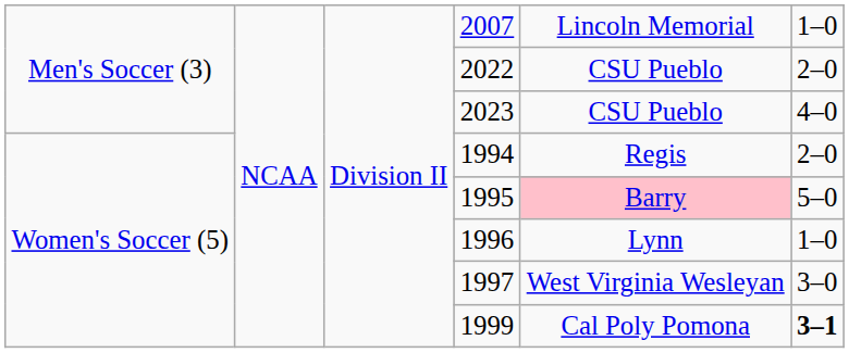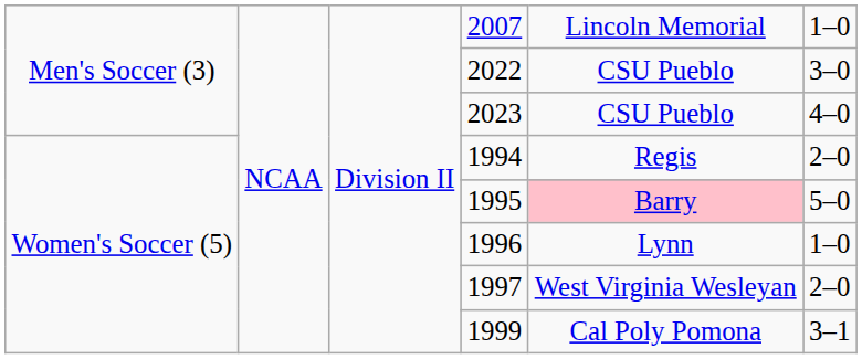 <table class="wikitable" style="text-align:center">
 <tr align="center">
 <td rowspan="3"><a href='#'>Men's Soccer</a> (3)</td>
 <td rowspan="8"><a href='#'>NCAA</a></td>
 <td rowspan="8"><a href='#'>Division II</a></td>
 <td><a href='#'>2007</a></td>
 <td><a href='#'>Lincoln Memorial</a></td>
 <td>1–0</td>
 </tr>
 <tr align="center">
 <td>2022</td>
 <td><a href='#'>CSU Pueblo</a></td>
-<td>2–0</td>
+<td>3–0</td>
 </tr>
 <tr align="center">
 <td>2023</td>
 <td><a href='#'>CSU Pueblo</a></td>
 <td>4–0</td>
 </tr>
 <tr align="center">
 <td rowspan="6"><a href='#'>Women's Soccer</a> (5)</td>
 <td>1994</td>
 <td><a href='#'>Regis</a></td>
 <td>2–0</td>
 </tr>
 <tr align="center">
 <td>1995</td>
 <td style="background: pink;"><a href='#'>Barry</a></td>
 <td>5–0</td>
 </tr>
 <tr align="center">
 <td>1996</td>
 <td><a href='#'>Lynn</a></td>
 <td>1–0</td>
 </tr>
 <tr align="center">
 <td>1997</td>
 <td><a href='#'>West Virginia Wesleyan</a></td>
-<td>3–0</td>
+<td>2–0</td>
 </tr>
 <tr align="center">
 <td>1999</td>
 <td><a href='#'>Cal Poly Pomona</a></td>
-<td><strong>3–1</strong></td>
+<td>3–1</td>
 </tr>
 </table>
